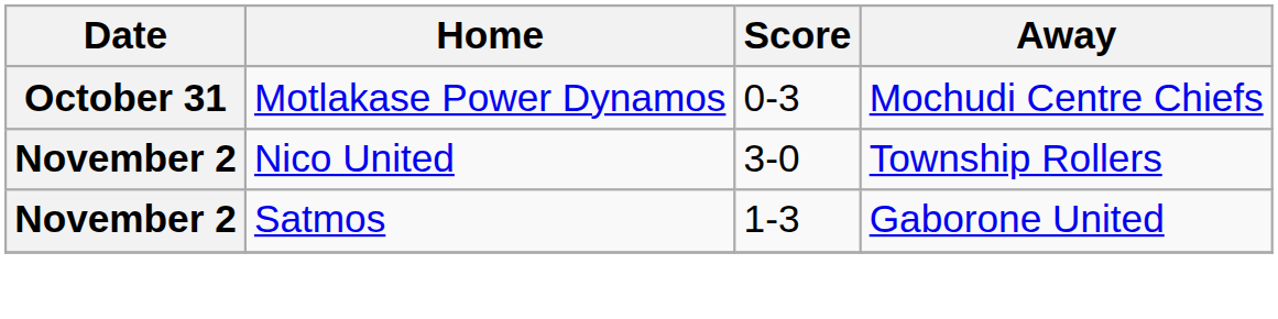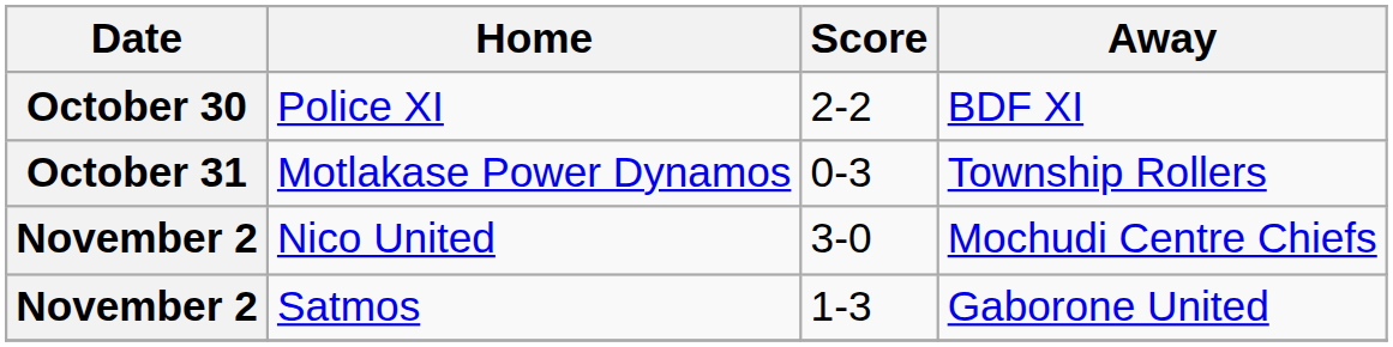 <table class="wikitable sortable plainrowheaders">
 <tr>
 <th scope="col">Date</th>
 <th scope="col">Home</th>
 <th scope="col">Score</th>
 <th scope="col">Away</th>
 </tr>
 <tr>
+<th scope="row">October 30</th>
+<td><a href='#'>Police XI</a></td>
+<td>2-2</td>
+<td><a href='#'>BDF XI</a></td>
+</tr>
+<tr>
 <th scope="row">October 31</th>
 <td><a href='#'>Motlakase Power Dynamos</a></td>
 <td>0-3</td>
-<td><a href='#'>Mochudi Centre Chiefs</a></td>
+<td><a href='#'>Township Rollers</a></td>
 </tr>
 <tr>
 <th scope="row">November 2</th>
 <td><a href='#'>Nico United</a></td>
 <td>3-0</td>
-<td><a href='#'>Township Rollers</a></td>
+<td><a href='#'>Mochudi Centre Chiefs</a></td>
 </tr>
 <tr>
 <th scope="row">November 2</th>
 <td><a href='#'>Satmos</a></td>
 <td>1-3</td>
 <td><a href='#'>Gaborone United</a></td>
 </tr>
 <tr>
 </tr>
 </table>
